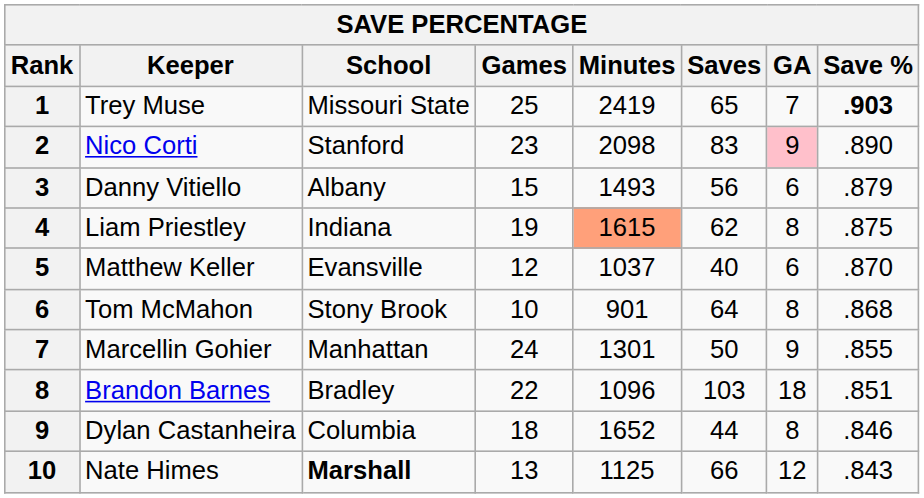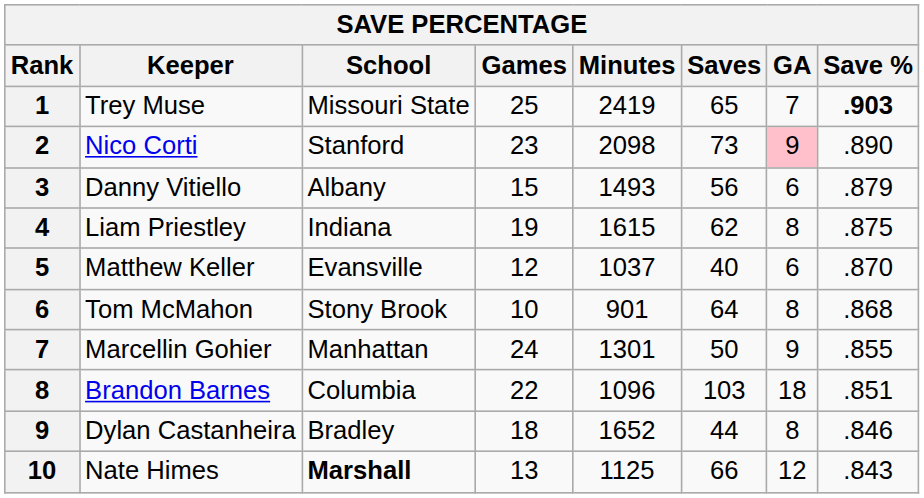 <table class="wikitable">
 <tr>
 <th colspan=8>SAVE PERCENTAGE</th>
 </tr>
 <tr>
 <th>Rank</th>
 <th>Keeper</th>
 <th>School</th>
 <th>Games</th>
 <th>Minutes</th>
 <th>Saves</th>
 <th>GA</th>
 <th>Save %</th>
 </tr>
 <tr>
 <th>1</th>
 <td>Trey Muse</td>
 <td>Missouri State</td>
 <td style="text-align:center;">25</td>
 <td style="text-align:center;">2419</td>
 <td style="text-align:center;">65</td>
 <td style="text-align:center;">7</td>
 <td style="text-align:center;"><strong>.903</strong></td>
 </tr>
 <tr>
 <th>2</th>
 <td><a href='#'>Nico Corti</a></td>
 <td>Stanford</td>
 <td style="text-align:center;">23</td>
 <td style="text-align:center;">2098</td>
-<td style="text-align:center;">83</td>
+<td style="text-align:center;">73</td>
 <td style="background: pink; text-align:center;">9</td>
 <td style="text-align:center;">.890</td>
 </tr>
 <tr>
 <th>3</th>
 <td>Danny Vitiello</td>
 <td>Albany</td>
 <td style="text-align:center;">15</td>
 <td style="text-align:center;">1493</td>
 <td style="text-align:center;">56</td>
 <td style="text-align:center;">6</td>
 <td style="text-align:center;">.879</td>
 </tr>
 <tr>
 <th>4</th>
 <td>Liam Priestley</td>
 <td>Indiana</td>
 <td style="text-align:center;">19</td>
-<td style="background: lightsalmon; text-align:center;">1615</td>
+<td style="text-align:center;">1615</td>
 <td style="text-align:center;">62</td>
 <td style="text-align:center;">8</td>
 <td style="text-align:center;">.875</td>
 </tr>
 <tr>
 <th>5</th>
 <td>Matthew Keller</td>
 <td>Evansville</td>
 <td style="text-align:center;">12</td>
 <td style="text-align:center;">1037</td>
 <td style="text-align:center;">40</td>
 <td style="text-align:center;">6</td>
 <td style="text-align:center;">.870</td>
 </tr>
 <tr>
 <th>6</th>
 <td>Tom McMahon</td>
 <td>Stony Brook</td>
 <td style="text-align:center;">10</td>
 <td style="text-align:center;">901</td>
 <td style="text-align:center;">64</td>
 <td style="text-align:center;">8</td>
 <td style="text-align:center;">.868</td>
 </tr>
 <tr>
 <th>7</th>
 <td>Marcellin Gohier</td>
 <td>Manhattan</td>
 <td style="text-align:center;">24</td>
 <td style="text-align:center;">1301</td>
 <td style="text-align:center;">50</td>
 <td style="text-align:center;">9</td>
 <td style="text-align:center;">.855</td>
 </tr>
 <tr>
 <th>8</th>
 <td><a href='#'>Brandon Barnes</a></td>
-<td>Bradley</td>
+<td>Columbia</td>
 <td style="text-align:center;">22</td>
 <td style="text-align:center;">1096</td>
 <td style="text-align:center;">103</td>
 <td style="text-align:center;">18</td>
 <td style="text-align:center;">.851</td>
 </tr>
 <tr>
 <th>9</th>
 <td>Dylan Castanheira</td>
-<td>Columbia</td>
+<td>Bradley</td>
 <td style="text-align:center;">18</td>
 <td style="text-align:center;">1652</td>
 <td style="text-align:center;">44</td>
 <td style="text-align:center;">8</td>
 <td style="text-align:center;">.846</td>
 </tr>
 <tr>
 <th>10</th>
 <td>Nate Himes</td>
 <td><strong>Marshall</strong></td>
 <td style="text-align:center;">13</td>
 <td style="text-align:center;">1125</td>
 <td style="text-align:center;">66</td>
 <td style="text-align:center;">12</td>
 <td style="text-align:center;">.843</td>
 </tr>
 </table>
